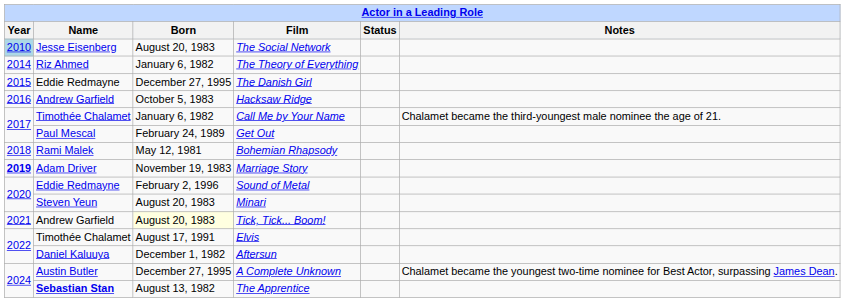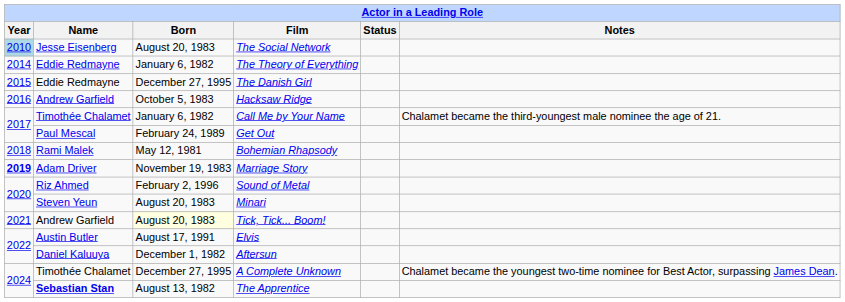 <table class="wikitable plainrowheaders">
 <tr style="background:#bfd7ff;">
 <td colspan="6" style="text-align:center;"><strong><a href='#'>Actor in a Leading Role</a></strong></td>
 </tr>
 <tr style="background:#ebf5ff;">
 <th>Year</th>
 <th>Name</th>
 <th>Born</th>
 <th>Film</th>
 <th>Status</th>
 <th>Notes</th>
 </tr>
 <tr>
 <td style="background: lightblue;"><a href='#'>2010</a><br></td>
 <td><a href='#'>Jesse Eisenberg</a></td>
 <td>August 20, 1983</td>
 <td><em><a href='#'>The Social Network</a></em></td>
 <td></td>
 <td></td>
 </tr>
 <tr>
 <td><a href='#'>2014</a><br></td>
-<td><a href='#'>Riz Ahmed</a></td>
+<td><a href='#'>Eddie Redmayne</a></td>
 <td>January 6, 1982</td>
 <td><em><a href='#'>The Theory of Everything</a></em></td>
 <td></td>
 <td></td>
 </tr>
 <tr>
 <td><a href='#'>2015</a><br></td>
 <td>Eddie Redmayne</td>
 <td>December 27, 1995</td>
 <td><em><a href='#'>The Danish Girl</a></em></td>
 <td></td>
 <td></td>
 </tr>
 <tr>
 <td><a href='#'>2016</a><br></td>
 <td><a href='#'>Andrew Garfield</a></td>
 <td>October 5, 1983</td>
 <td><em><a href='#'>Hacksaw Ridge</a></em></td>
 <td></td>
 <td></td>
 </tr>
 <tr>
 <td rowspan="2"><a href='#'>2017</a><br></td>
 <td><a href='#'>Timothée Chalamet</a></td>
 <td>January 6, 1982</td>
 <td><em><a href='#'>Call Me by Your Name</a></em></td>
 <td></td>
 <td>Chalamet became the third-youngest male nominee the age of 21.</td>
 </tr>
 <tr>
 <td><a href='#'>Paul Mescal</a></td>
 <td>February 24, 1989</td>
 <td><em><a href='#'>Get Out</a></em></td>
 <td></td>
 <td></td>
 </tr>
 <tr>
 <td><a href='#'>2018</a><br></td>
 <td><a href='#'>Rami Malek</a></td>
 <td>May 12, 1981</td>
 <td><em><a href='#'>Bohemian Rhapsody</a></em></td>
 <td></td>
 <td></td>
 </tr>
 <tr>
 <td><strong><a href='#'>2019</a><br></strong></td>
 <td><a href='#'>Adam Driver</a></td>
 <td>November 19, 1983</td>
 <td><em><a href='#'>Marriage Story</a></em></td>
 <td></td>
 <td></td>
 </tr>
 <tr>
 <td rowspan="2"><a href='#'>2020</a><br></td>
-<td><a href='#'>Eddie Redmayne</a></td>
+<td><a href='#'>Riz Ahmed</a></td>
 <td>February 2, 1996</td>
 <td><em><a href='#'>Sound of Metal</a></em></td>
 <td></td>
 <td></td>
 </tr>
 <tr>
 <td><a href='#'>Steven Yeun</a></td>
 <td>August 20, 1983</td>
 <td><em><a href='#'>Minari</a></em></td>
 <td></td>
 <td></td>
 </tr>
 <tr>
 <td><a href='#'>2021</a><br></td>
 <td>Andrew Garfield</td>
 <td style="background: lightyellow;">August 20, 1983</td>
 <td><em><a href='#'>Tick, Tick... Boom!</a></em></td>
 <td></td>
 <td></td>
 </tr>
 <tr>
 <td rowspan="2"><a href='#'>2022</a><br></td>
-<td>Timothée Chalamet</td>
+<td><a href='#'>Austin Butler</a></td>
 <td>August 17, 1991</td>
 <td><em><a href='#'>Elvis</a></em></td>
 <td></td>
 <td></td>
 </tr>
 <tr>
 <td><a href='#'>Daniel Kaluuya</a></td>
 <td>December 1, 1982</td>
 <td><em><a href='#'>Aftersun</a></em></td>
 <td></td>
 <td></td>
 </tr>
 <tr>
 <td rowspan="2"><a href='#'>2024</a><br></td>
-<td><a href='#'>Austin Butler</a></td>
+<td>Timothée Chalamet</td>
 <td>December 27, 1995</td>
 <td><em><a href='#'>A Complete Unknown</a></em></td>
 <td></td>
 <td>Chalamet became the youngest two-time nominee for Best Actor, surpassing <a href='#'>James Dean</a>.</td>
 </tr>
 <tr>
 <td><strong><a href='#'>Sebastian Stan</a></strong></td>
 <td>August 13, 1982</td>
 <td><em><a href='#'>The Apprentice</a></em></td>
 <td></td>
 <td></td>
 </tr>
 </table>
